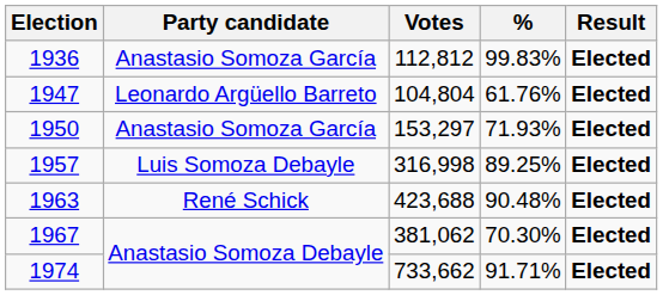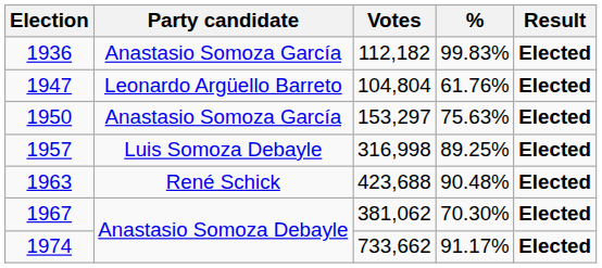 <table class=wikitable style=text-align:center>
 <tr>
 <th>Election</th>
 <th>Party candidate</th>
 <th>Votes</th>
 <th>%</th>
 <th>Result</th>
 </tr>
 <tr>
 <td><a href='#'>1936</a></td>
 <td><a href='#'>Anastasio Somoza García</a></td>
-<td>112,812</td>
+<td>112,182</td>
 <td>99.83%</td>
 <td><strong>Elected</strong> </td>
 </tr>
 <tr>
 <td><a href='#'>1947</a></td>
 <td><a href='#'>Leonardo Argüello Barreto</a></td>
 <td>104,804</td>
 <td>61.76%</td>
 <td><strong>Elected</strong> </td>
 </tr>
 <tr>
 <td><a href='#'>1950</a></td>
 <td><a href='#'>Anastasio Somoza García</a></td>
 <td>153,297</td>
-<td>71.93%</td>
+<td>75.63%</td>
 <td><strong>Elected</strong> </td>
 </tr>
 <tr>
 <td><a href='#'>1957</a></td>
 <td><a href='#'>Luis Somoza Debayle</a></td>
 <td>316,998</td>
 <td>89.25%</td>
 <td><strong>Elected</strong> </td>
 </tr>
 <tr>
 <td><a href='#'>1963</a></td>
 <td><a href='#'>René Schick</a></td>
 <td>423,688</td>
 <td>90.48%</td>
 <td><strong>Elected</strong> </td>
 </tr>
 <tr>
 <td><a href='#'>1967</a></td>
 <td rowspan="2"><a href='#'>Anastasio Somoza Debayle</a></td>
 <td>381,062</td>
 <td>70.30%</td>
 <td><strong>Elected</strong> </td>
 </tr>
 <tr>
 <td><a href='#'>1974</a></td>
 <td>733,662</td>
-<td>91.71%</td>
+<td>91.17%</td>
 <td><strong>Elected</strong> </td>
 </tr>
 </table>
